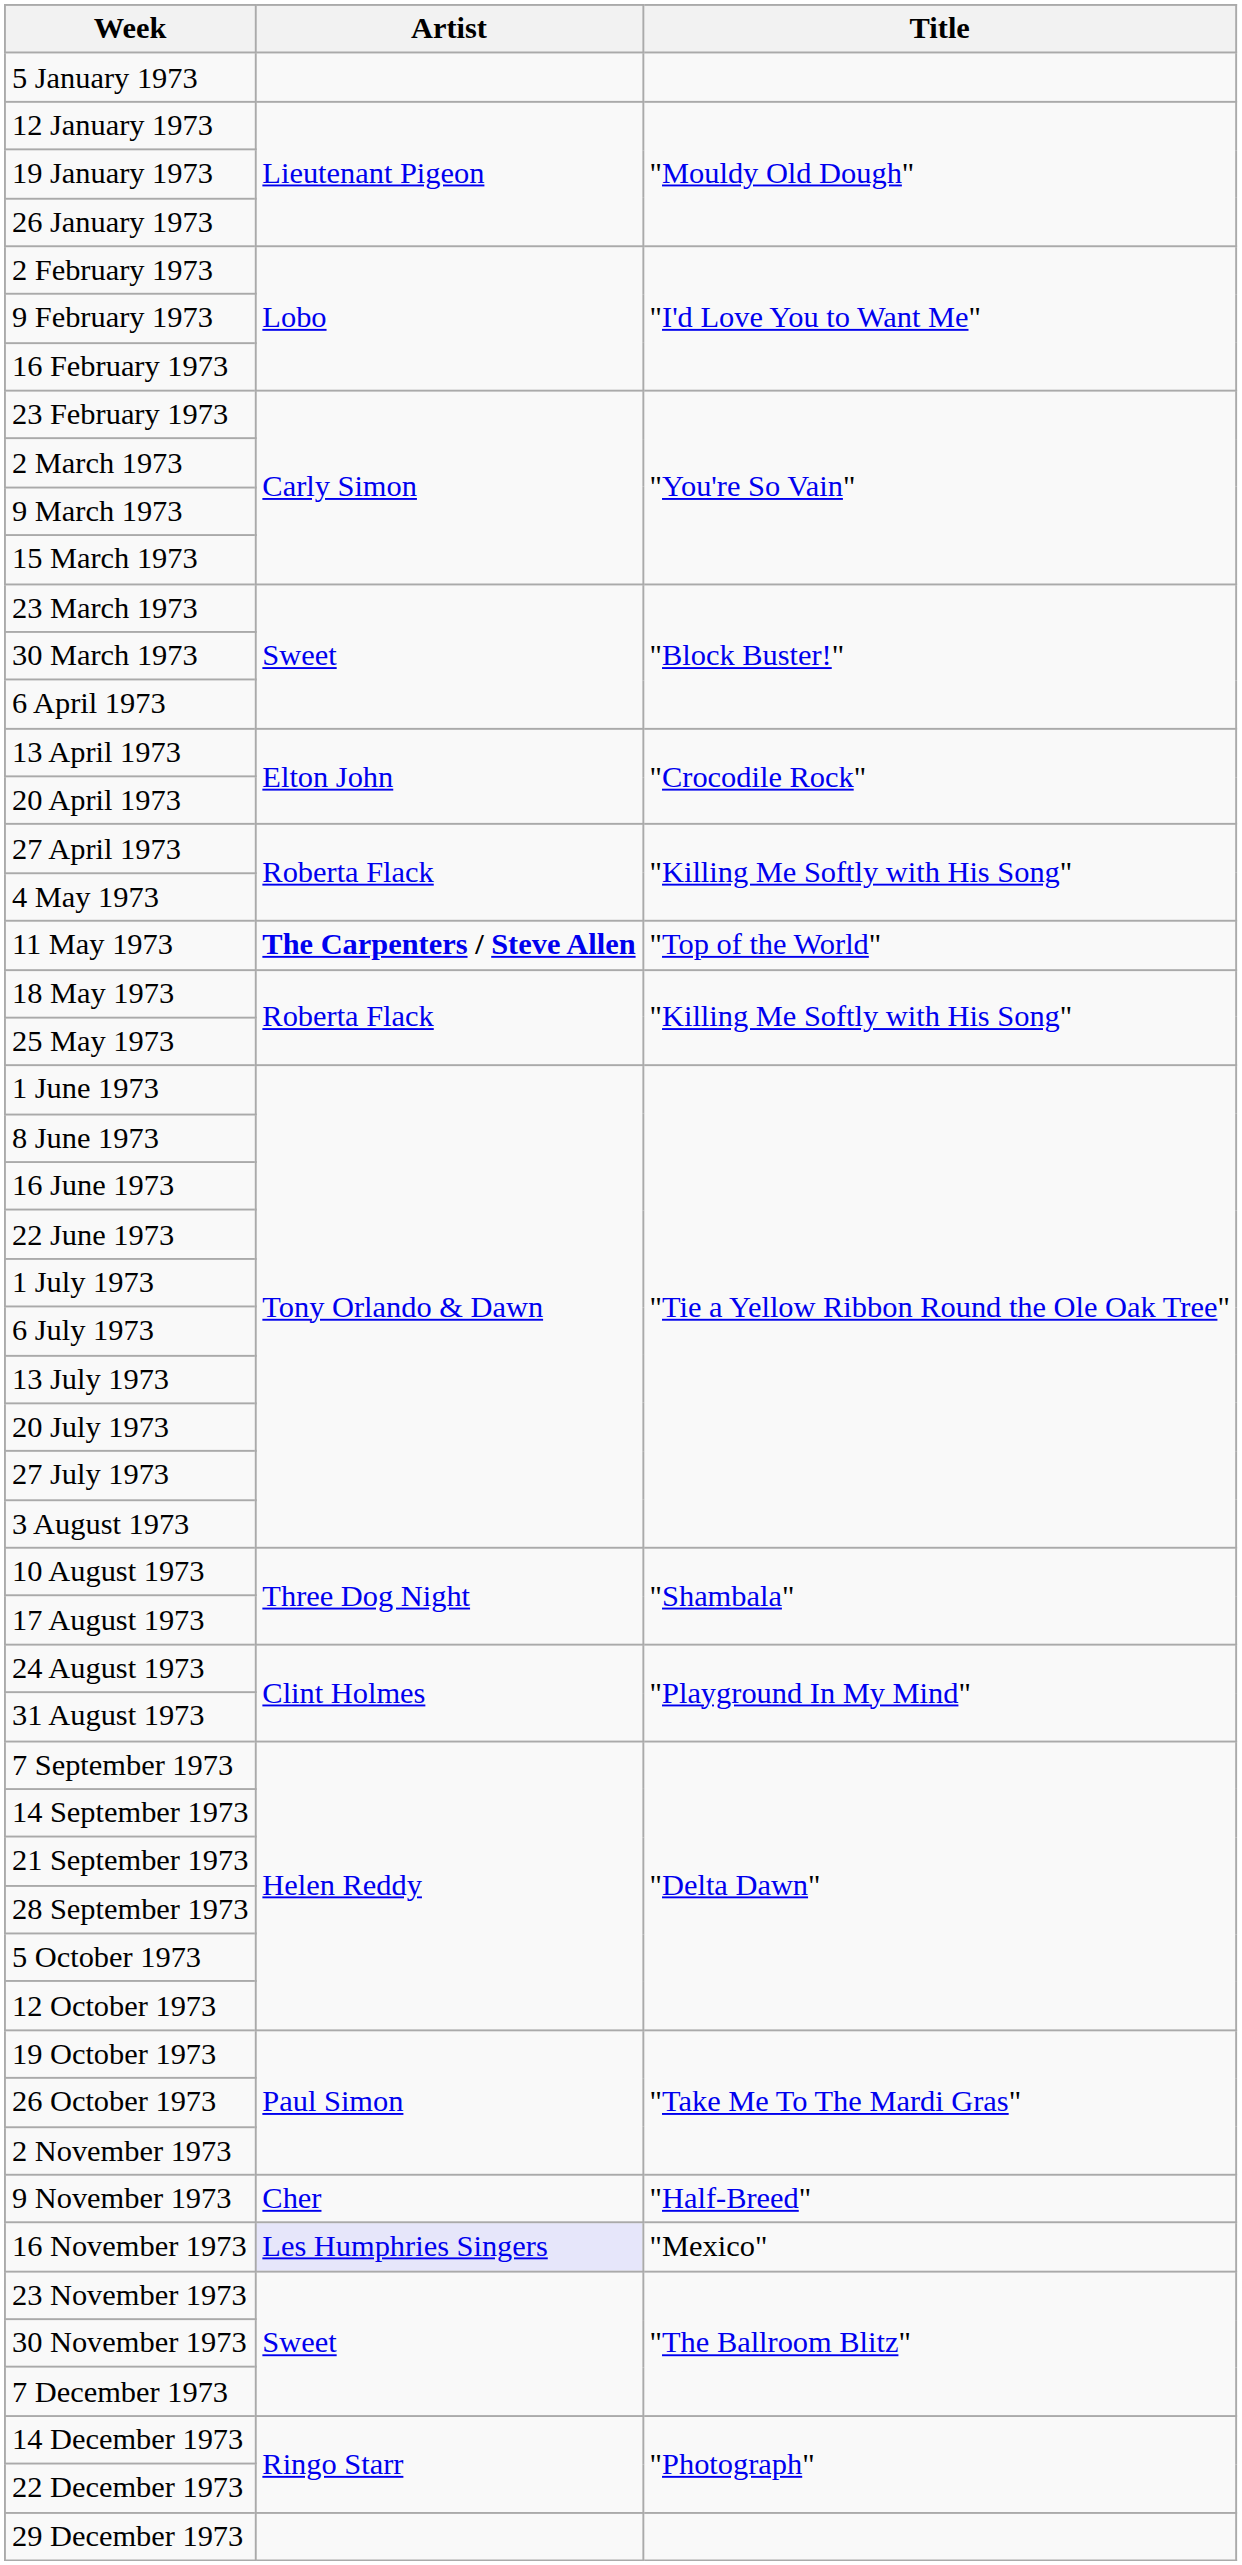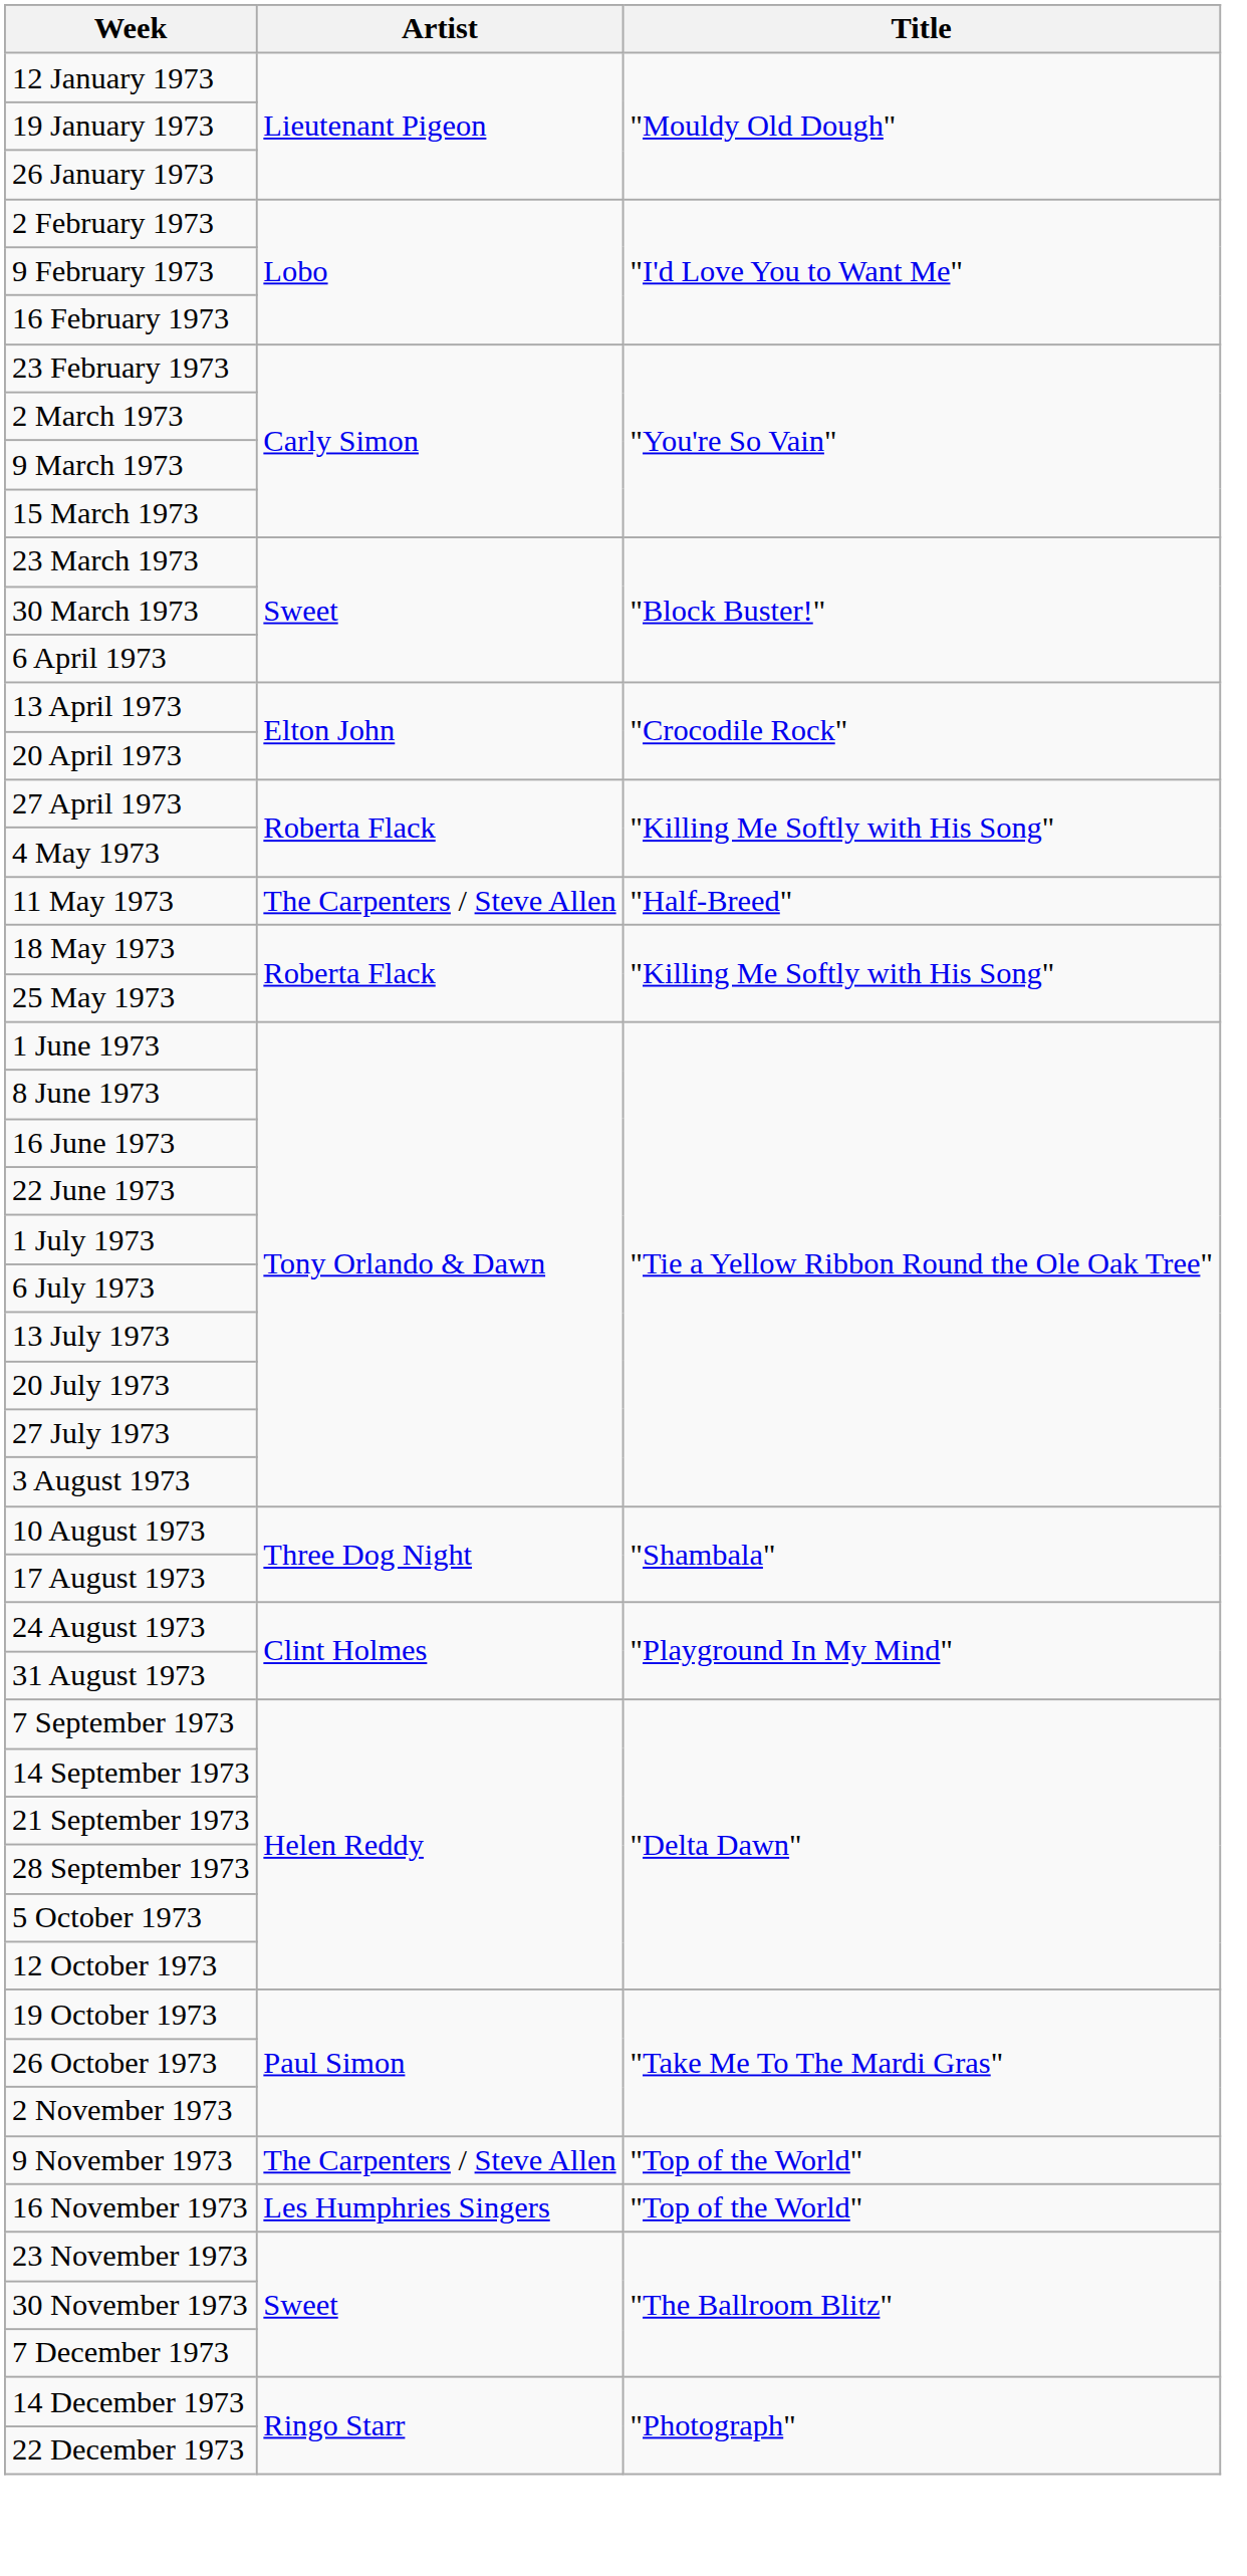 <table class="wikitable">
 <tr>
 <th>Week</th>
 <th>Artist</th>
 <th>Title</th>
-</tr>
-<tr>
-<td>5 January 1973</td>
-<td></td>
-<td></td>
 </tr>
 <tr>
 <td>12 January 1973</td>
 <td rowspan="3"><a href='#'>Lieutenant Pigeon</a></td>
 <td rowspan="3">"<a href='#'>Mouldy Old Dough</a>"</td>
 </tr>
 <tr>
 <td>19 January 1973</td>
 </tr>
 <tr>
 <td>26 January 1973</td>
 </tr>
 <tr>
 <td>2 February 1973</td>
 <td rowspan="3"><a href='#'>Lobo</a></td>
 <td rowspan="3">"<a href='#'>I'd Love You to Want Me</a>"</td>
 </tr>
 <tr>
 <td>9 February 1973</td>
 </tr>
 <tr>
 <td>16 February 1973</td>
 </tr>
 <tr>
 <td>23 February 1973</td>
 <td rowspan="4"><a href='#'>Carly Simon</a></td>
 <td rowspan="4">"<a href='#'>You're So Vain</a>"</td>
 </tr>
 <tr>
 <td>2 March 1973</td>
 </tr>
 <tr>
 <td>9 March 1973</td>
 </tr>
 <tr>
 <td>15 March 1973</td>
 </tr>
 <tr>
 <td>23 March 1973</td>
 <td rowspan="3"><a href='#'>Sweet</a></td>
 <td rowspan="3">"<a href='#'>Block Buster!</a>"</td>
 </tr>
 <tr>
 <td>30 March 1973</td>
 </tr>
 <tr>
 <td>6 April 1973</td>
 </tr>
 <tr>
 <td>13 April 1973</td>
 <td rowspan="2"><a href='#'>Elton John</a></td>
 <td rowspan="2">"<a href='#'>Crocodile Rock</a>"</td>
 </tr>
 <tr>
 <td>20 April 1973</td>
 </tr>
 <tr>
 <td>27 April 1973</td>
 <td rowspan="2"><a href='#'>Roberta Flack</a></td>
 <td rowspan="2">"<a href='#'>Killing Me Softly with His Song</a>"</td>
 </tr>
 <tr>
 <td>4 May 1973</td>
 </tr>
 <tr>
 <td>11 May 1973</td>
-<td><strong><a href='#'>The Carpenters</a> / <a href='#'>Steve Allen</a></strong></td>
-<td>"<a href='#'>Top of the World</a>"</td>
+<td><a href='#'>The Carpenters</a> / <a href='#'>Steve Allen</a></td>
+<td>"<a href='#'>Half-Breed</a>"</td>
 </tr>
 <tr>
 <td>18 May 1973</td>
 <td rowspan="2"><a href='#'>Roberta Flack</a></td>
 <td rowspan="2">"<a href='#'>Killing Me Softly with His Song</a>"</td>
 </tr>
 <tr>
 <td>25 May 1973</td>
 </tr>
 <tr>
 <td>1 June 1973</td>
 <td rowspan="10"><a href='#'>Tony Orlando & Dawn</a></td>
 <td rowspan="10">"<a href='#'>Tie a Yellow Ribbon Round the Ole Oak Tree</a>"</td>
 </tr>
 <tr>
 <td>8 June 1973</td>
 </tr>
 <tr>
 <td>16 June 1973</td>
 </tr>
 <tr>
 <td>22 June 1973</td>
 </tr>
 <tr>
 <td>1 July 1973</td>
 </tr>
 <tr>
 <td>6 July 1973</td>
 </tr>
 <tr>
 <td>13 July 1973</td>
 </tr>
 <tr>
 <td>20 July 1973</td>
 </tr>
 <tr>
 <td>27 July 1973</td>
 </tr>
 <tr>
 <td>3 August 1973</td>
 </tr>
 <tr>
 <td>10 August 1973</td>
 <td rowspan="2"><a href='#'>Three Dog Night</a></td>
 <td rowspan="2">"<a href='#'>Shambala</a>"</td>
 </tr>
 <tr>
 <td>17 August 1973</td>
 </tr>
 <tr>
 <td>24 August 1973</td>
 <td rowspan="2"><a href='#'>Clint Holmes</a></td>
 <td rowspan="2">"<a href='#'>Playground In My Mind</a>"</td>
 </tr>
 <tr>
 <td>31 August 1973</td>
 </tr>
 <tr>
 <td>7 September 1973</td>
 <td rowspan="6"><a href='#'>Helen Reddy</a></td>
 <td rowspan="6">"<a href='#'>Delta Dawn</a>"</td>
 </tr>
 <tr>
 <td>14 September 1973</td>
 </tr>
 <tr>
 <td>21 September 1973</td>
 </tr>
 <tr>
 <td>28 September 1973</td>
 </tr>
 <tr>
 <td>5 October 1973</td>
 </tr>
 <tr>
 <td>12 October 1973</td>
 </tr>
 <tr>
 <td>19 October 1973</td>
 <td rowspan="3"><a href='#'>Paul Simon</a></td>
 <td rowspan="3">"<a href='#'>Take Me To The Mardi Gras</a>"</td>
 </tr>
 <tr>
 <td>26 October 1973</td>
 </tr>
 <tr>
 <td>2 November 1973</td>
 </tr>
 <tr>
 <td>9 November 1973</td>
-<td><a href='#'>Cher</a></td>
-<td>"<a href='#'>Half-Breed</a>"</td>
+<td><a href='#'>The Carpenters</a> / <a href='#'>Steve Allen</a></td>
+<td>"<a href='#'>Top of the World</a>"</td>
 </tr>
 <tr>
 <td>16 November 1973</td>
-<td style="background: lavender;"><a href='#'>Les Humphries Singers</a></td>
-<td>"Mexico"</td>
+<td><a href='#'>Les Humphries Singers</a></td>
+<td>"<a href='#'>Top of the World</a>"</td>
 </tr>
 <tr>
 <td>23 November 1973</td>
 <td rowspan="3"><a href='#'>Sweet</a></td>
 <td rowspan="3">"<a href='#'>The Ballroom Blitz</a>"</td>
 </tr>
 <tr>
 <td>30 November 1973</td>
 </tr>
 <tr>
 <td>7 December 1973</td>
 </tr>
 <tr>
 <td>14 December 1973</td>
 <td rowspan="2"><a href='#'>Ringo Starr</a></td>
 <td rowspan="2">"<a href='#'>Photograph</a>"</td>
 </tr>
 <tr>
 <td>22 December 1973</td>
 </tr>
-<tr>
-<td>29 December 1973</td>
-<td></td>
-<td></td>
-</tr>
 </table>
